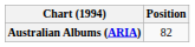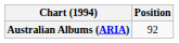 <table class="wikitable plainrowheaders" style="text-align:center">
 <tr>
 <th>Chart (1994)</th>
 <th>Position</th>
 </tr>
 <tr>
 <th scope="row">Australian Albums (<a href='#'>ARIA</a>)</th>
-<td>82</td>
+<td>92</td>
 </tr>
 </table>
